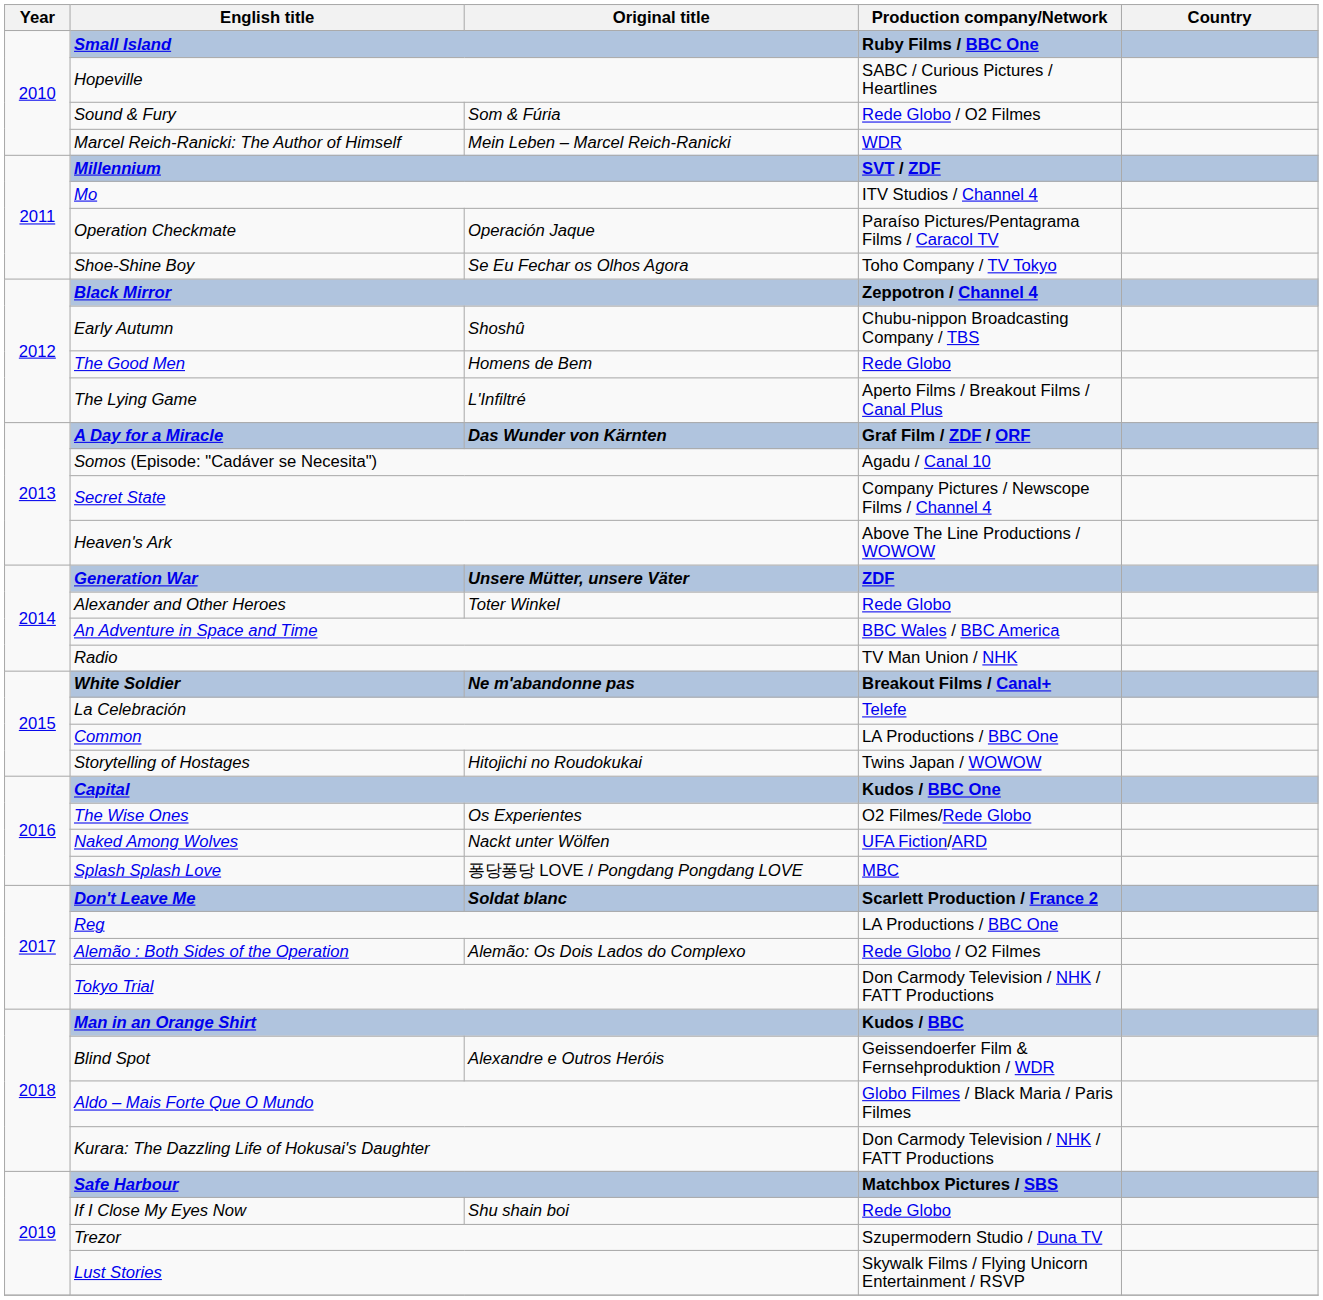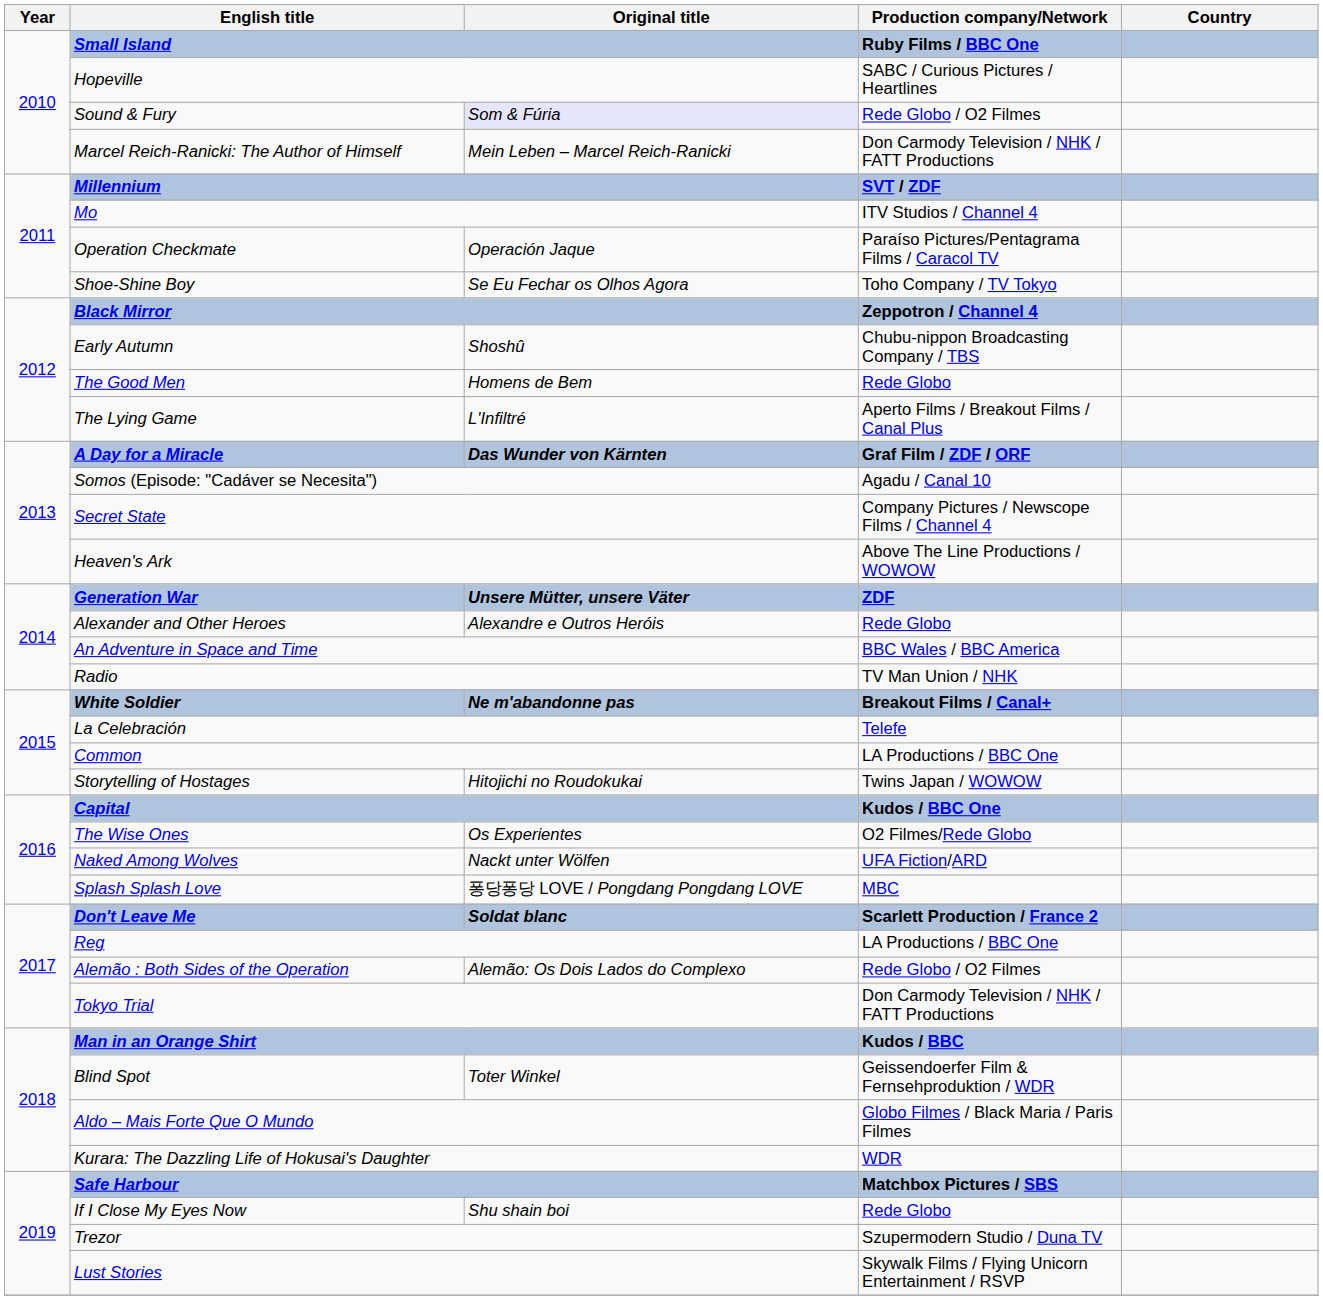 <table class="wikitable" width="100%" border="1" cellpadding="5" cellspacing="0">
 <tr>
 <th width=5%>Year</th>
 <th width=30%>English title</th>
 <th width=30%>Original title</th>
 <th width=20%><strong>Production company/Network</strong></th>
 <th width=15%><strong>Country</strong></th>
 </tr>
 <tr>
 <td rowspan="4" style="text-align:center;"><a href='#'>2010</a><br></td>
 <td colspan="2" style="background:#B0C4DE;"><strong><em><a href='#'>Small Island</a></em></strong></td>
 <td style="background:#B0C4DE;"><strong>Ruby Films / <a href='#'>BBC One</a></strong></td>
 <td style="background:#B0C4DE;"><strong></strong></td>
 </tr>
 <tr>
 <td colspan="2"><em>Hopeville</em></td>
 <td>SABC / Curious Pictures / Heartlines</td>
 <td></td>
 </tr>
 <tr>
 <td><em>Sound & Fury</em></td>
-<td><em>Som & Fúria</em></td>
+<td style="background: lavender;"><em>Som & Fúria</em></td>
 <td><a href='#'>Rede Globo</a> / O2 Filmes</td>
 <td></td>
 </tr>
 <tr>
 <td><em>Marcel Reich-Ranicki: The Author of Himself</em></td>
 <td><em>Mein Leben – Marcel Reich-Ranicki</em></td>
-<td><a href='#'>WDR</a></td>
+<td>Don Carmody Television / <a href='#'>NHK</a> / FATT Productions</td>
 <td></td>
 </tr>
 <tr>
 <td rowspan="4" style="text-align:center;"><a href='#'>2011</a><br></td>
 <td colspan="2" style="background:#B0C4DE;"><strong><em><a href='#'>Millennium</a></em></strong></td>
 <td style="background:#B0C4DE;"><strong><a href='#'>SVT</a> / <a href='#'>ZDF</a></strong></td>
 <td style="background:#B0C4DE;"><strong></strong></td>
 </tr>
 <tr>
 <td colspan="2"><em><a href='#'>Mo</a></em></td>
 <td>ITV Studios / <a href='#'>Channel 4</a></td>
 <td></td>
 </tr>
 <tr>
 <td><em>Operation Checkmate</em></td>
 <td><em>Operación Jaque</em></td>
 <td>Paraíso Pictures/Pentagrama Films / <a href='#'>Caracol TV</a></td>
 <td></td>
 </tr>
 <tr>
 <td><em>Shoe-Shine Boy</em></td>
 <td><em>Se Eu Fechar os Olhos Agora</em></td>
 <td>Toho Company / <a href='#'>TV Tokyo</a></td>
 <td></td>
 </tr>
 <tr>
 <td rowspan="4" style="text-align:center;"><a href='#'>2012</a><br></td>
 <td colspan="2" style="background:#B0C4DE;"><strong><em><a href='#'>Black Mirror</a></em></strong></td>
 <td style="background:#B0C4DE;"><strong>Zeppotron / <a href='#'>Channel 4</a></strong></td>
 <td style="background:#B0C4DE;"><strong></strong></td>
 </tr>
 <tr>
 <td><em>Early Autumn</em></td>
 <td><em>Shoshû</em></td>
 <td>Chubu-nippon Broadcasting Company / <a href='#'>TBS</a></td>
 <td></td>
 </tr>
 <tr>
 <td><em><a href='#'>The Good Men</a></em></td>
 <td><em>Homens de Bem</em></td>
 <td><a href='#'>Rede Globo</a></td>
 <td></td>
 </tr>
 <tr>
 <td><em>The Lying Game</em></td>
 <td><em>L'Infiltré</em></td>
 <td>Aperto Films / Breakout Films / <a href='#'>Canal Plus</a></td>
 <td></td>
 </tr>
 <tr>
 <td rowspan="4" style="text-align:center;"><a href='#'>2013</a><br></td>
 <td style="background:#B0C4DE;"><strong><em><a href='#'>A Day for a Miracle</a></em></strong></td>
 <td style="background:#B0C4DE;"><strong><em>Das Wunder von Kärnten</em></strong></td>
 <td style="background:#B0C4DE;"><strong>Graf Film / <a href='#'>ZDF</a> / <a href='#'>ORF</a></strong></td>
 <td style="background:#B0C4DE;"><strong></strong></td>
 </tr>
 <tr>
 <td colspan="2"><em>Somos</em> (Episode: "Cadáver se Necesita")</td>
 <td>Agadu / <a href='#'>Canal 10</a></td>
 <td></td>
 </tr>
 <tr>
 <td colspan="2"><em><a href='#'>Secret State</a></em></td>
 <td>Company Pictures / Newscope Films / <a href='#'>Channel 4</a></td>
 <td></td>
 </tr>
 <tr>
 <td colspan="2"><em>Heaven's Ark</em></td>
 <td>Above The Line Productions / <a href='#'>WOWOW</a></td>
 <td></td>
 </tr>
 <tr>
 <td rowspan="4" style="text-align:center;"><a href='#'>2014</a><br></td>
 <td style="background:#B0C4DE;"><strong><em><a href='#'>Generation War</a></em></strong></td>
 <td style="background:#B0C4DE;"><strong><em>Unsere Mütter, unsere Väter</em></strong></td>
 <td style="background:#B0C4DE;"><strong><a href='#'>ZDF</a></strong></td>
 <td style="background:#B0C4DE;"><strong></strong></td>
 </tr>
 <tr>
 <td><em>Alexander and Other Heroes</em></td>
-<td><em>Toter Winkel</em></td>
+<td><em>Alexandre e Outros Heróis</em></td>
 <td><a href='#'>Rede Globo</a></td>
 <td></td>
 </tr>
 <tr>
 <td colspan="2"><em><a href='#'>An Adventure in Space and Time</a></em></td>
 <td><a href='#'>BBC Wales</a> / <a href='#'>BBC America</a></td>
 <td></td>
 </tr>
 <tr>
 <td colspan="2"><em>Radio</em></td>
 <td>TV Man Union / <a href='#'>NHK</a></td>
 <td></td>
 </tr>
 <tr>
 <td rowspan="4" style="text-align:center;"><a href='#'>2015</a><br></td>
 <td style="background:#B0C4DE;"><strong><em>White Soldier</em></strong></td>
 <td style="background:#B0C4DE;"><strong><em>Ne m'abandonne pas</em></strong></td>
 <td style="background:#B0C4DE;"><strong>Breakout Films / <a href='#'>Canal+</a></strong></td>
 <td style="background:#B0C4DE;"><strong></strong></td>
 </tr>
 <tr>
 <td colspan="2"><em>La Celebración</em></td>
 <td><a href='#'>Telefe</a></td>
 <td></td>
 </tr>
 <tr>
 <td colspan="2"><em><a href='#'>Common</a></em></td>
 <td>LA Productions / <a href='#'>BBC One</a></td>
 <td></td>
 </tr>
 <tr>
 <td><em>Storytelling of Hostages</em></td>
 <td><em>Hitojichi no Roudokukai</em></td>
 <td>Twins Japan / <a href='#'>WOWOW</a></td>
 <td></td>
 </tr>
 <tr>
 <td rowspan="4" style="text-align:center;"><a href='#'>2016</a><br></td>
 <td colspan="2" style="background:#B0C4DE;"><strong><em><a href='#'>Capital</a></em></strong></td>
 <td style="background:#B0C4DE;"><strong>Kudos / <a href='#'>BBC One</a></strong></td>
 <td style="background:#B0C4DE;"><strong></strong></td>
 </tr>
 <tr>
 <td><em><a href='#'>The Wise Ones</a></em></td>
 <td><em>Os Experientes</em></td>
 <td>O2 Filmes/<a href='#'>Rede Globo</a></td>
 <td></td>
 </tr>
 <tr>
 <td><em><a href='#'>Naked Among Wolves</a></em></td>
 <td><em>Nackt unter Wölfen</em></td>
 <td><a href='#'>UFA Fiction</a>/<a href='#'>ARD</a></td>
 <td></td>
 </tr>
 <tr>
 <td><em><a href='#'>Splash Splash Love</a></em></td>
 <td>퐁당퐁당 LOVE / <em>Pongdang Pongdang LOVE</em></td>
 <td><a href='#'>MBC</a></td>
 <td></td>
 </tr>
 <tr>
 <td rowspan="4" style="text-align:center;"><a href='#'>2017</a><br></td>
 <td style="background:#B0C4DE;"><strong><em><a href='#'>Don't Leave Me</a></em></strong></td>
 <td style="background:#B0C4DE;"><strong><em>Soldat blanc</em></strong></td>
 <td style="background:#B0C4DE;"><strong>Scarlett Production / <a href='#'>France 2</a></strong></td>
 <td style="background:#B0C4DE;"><strong></strong></td>
 </tr>
 <tr>
 <td colspan="2"><em><a href='#'>Reg</a></em></td>
 <td>LA Productions / <a href='#'>BBC One</a></td>
 <td></td>
 </tr>
 <tr>
 <td><em><a href='#'>Alemão : Both Sides of the Operation</a></em></td>
 <td><em>Alemão: Os Dois Lados do Complexo</em></td>
 <td><a href='#'>Rede Globo</a> / O2 Filmes</td>
 <td></td>
 </tr>
 <tr>
 <td colspan="2"><em><a href='#'>Tokyo Trial</a></em></td>
 <td>Don Carmody Television / <a href='#'>NHK</a> / FATT Productions</td>
 <td></td>
 </tr>
 <tr>
 <td rowspan="4" style="text-align:center;"><a href='#'>2018</a><br></td>
 <td colspan="2" style="background:#B0C4DE;"><strong><em><a href='#'>Man in an Orange Shirt</a></em></strong></td>
 <td style="background:#B0C4DE;"><strong>Kudos / <a href='#'>BBC</a></strong></td>
 <td style="background:#B0C4DE;"><strong></strong></td>
 </tr>
 <tr>
 <td><em>Blind Spot</em></td>
-<td><em>Alexandre e Outros Heróis</em></td>
+<td><em>Toter Winkel</em></td>
 <td>Geissendoerfer Film & Fernsehproduktion / <a href='#'>WDR</a></td>
 <td></td>
 </tr>
 <tr>
 <td colspan="2"><em><a href='#'>Aldo – Mais Forte Que O Mundo</a></em></td>
 <td><a href='#'>Globo Filmes</a> / Black Maria / Paris Filmes</td>
 <td></td>
 </tr>
 <tr>
 <td colspan="2"><em>Kurara: The Dazzling Life of Hokusai's Daughter</em></td>
-<td>Don Carmody Television / <a href='#'>NHK</a> / FATT Productions</td>
+<td><a href='#'>WDR</a></td>
 <td></td>
 </tr>
 <tr>
 <td rowspan="4" style="text-align:center;"><a href='#'>2019</a><br></td>
 <td colspan="2" style="background:#B0C4DE;"><strong><em><a href='#'>Safe Harbour</a></em></strong></td>
 <td style="background:#B0C4DE;"><strong>Matchbox Pictures / <a href='#'>SBS</a></strong></td>
 <td style="background:#B0C4DE;"><strong></strong></td>
 </tr>
 <tr>
 <td><em>If I Close My Eyes Now</em></td>
 <td><em>Shu shain boi</em></td>
 <td><a href='#'>Rede Globo</a></td>
 <td></td>
 </tr>
 <tr>
 <td colspan="2"><em>Trezor</em></td>
 <td>Szupermodern Studio / <a href='#'>Duna TV</a></td>
 <td></td>
 </tr>
 <tr>
 <td colspan="2"><em><a href='#'>Lust Stories</a></em></td>
 <td>Skywalk Films / Flying Unicorn Entertainment / RSVP</td>
 <td></td>
 </tr>
 <tr>
 </tr>
 </table>
